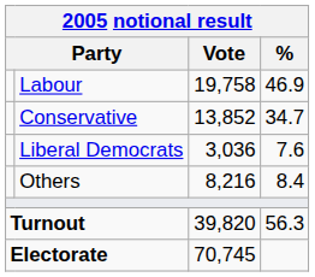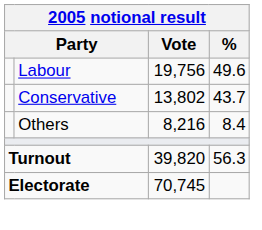 <table class="wikitable">
 <tr>
 <th colspan="4"><a href='#'>2005</a> <a href='#'>notional result</a></th>
 </tr>
 <tr>
 <th bgcolor="#DDDDFF" width="130px" colspan="2">Party</th>
 <th bgcolor="#DDDDFF" width="50px">Vote</th>
 <th bgcolor="#DDDDFF" width="30px">%</th>
 </tr>
 <tr>
 <td></td>
 <td><a href='#'>Labour</a></td>
-<td align=right>19,758</td>
-<td align=right>46.9</td>
+<td align=right>19,756</td>
+<td align=right>49.6</td>
 </tr>
 <tr>
 <td></td>
 <td><a href='#'>Conservative</a></td>
-<td align=right>13,852</td>
-<td align=right>34.7</td>
-</tr>
-<tr>
-<td></td>
-<td><a href='#'>Liberal Democrats</a></td>
-<td align=right>3,036</td>
-<td align=right>7.6</td>
+<td align=right>13,802</td>
+<td align=right>43.7</td>
 </tr>
 <tr>
 <td></td>
 <td>Others</td>
 <td align=right>8,216</td>
 <td align=right>8.4</td>
 </tr>
 <tr>
 <td colspan="4" bgcolor="#EAECF0"></td>
 </tr>
 <tr>
 <td colspan="2"><strong>Turnout</strong></td>
 <td align=right>39,820</td>
 <td align=right>56.3</td>
 </tr>
 <tr>
 <td colspan="2"><strong>Electorate</strong></td>
 <td align=right>70,745</td>
 </tr>
 </table>
